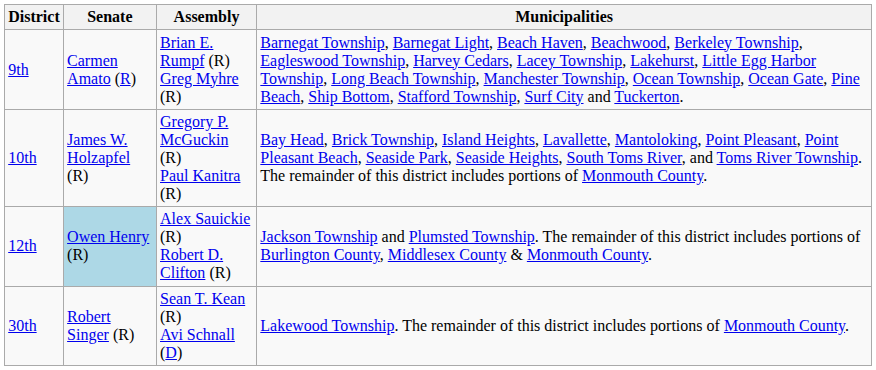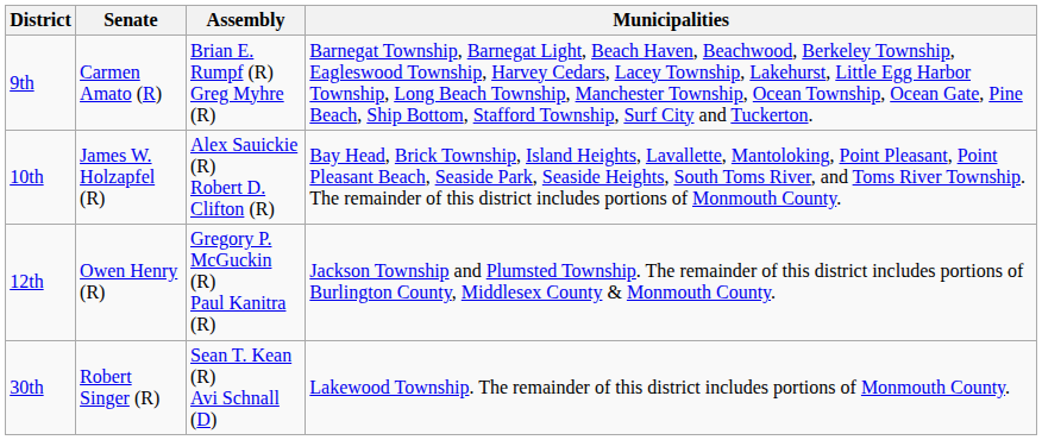 <table class="wikitable">
 <tr>
 <th>District</th>
 <th>Senate</th>
 <th>Assembly</th>
 <th>Municipalities</th>
 </tr>
 <tr>
 <td><a href='#'>9th</a></td>
 <td><a href='#'>Carmen Amato</a> (<a href='#'>R</a>)</td>
 <td><a href='#'>Brian E. Rumpf</a> (R)<br><a href='#'>Greg Myhre</a> (R)</td>
 <td><a href='#'>Barnegat Township</a>, <a href='#'>Barnegat Light</a>, <a href='#'>Beach Haven</a>, <a href='#'>Beachwood</a>, <a href='#'>Berkeley Township</a>, <a href='#'>Eagleswood Township</a>, <a href='#'>Harvey Cedars</a>, <a href='#'>Lacey Township</a>, <a href='#'>Lakehurst</a>, <a href='#'>Little Egg Harbor Township</a>, <a href='#'>Long Beach Township</a>, <a href='#'>Manchester Township</a>, <a href='#'>Ocean Township</a>, <a href='#'>Ocean Gate</a>, <a href='#'>Pine Beach</a>, <a href='#'>Ship Bottom</a>, <a href='#'>Stafford Township</a>, <a href='#'>Surf City</a> and <a href='#'>Tuckerton</a>.</td>
 </tr>
 <tr>
 <td><a href='#'>10th</a></td>
 <td><a href='#'>James W. Holzapfel</a> (R)</td>
-<td><a href='#'>Gregory P. McGuckin</a> (R)<br><a href='#'>Paul Kanitra</a> (R)</td>
+<td><a href='#'>Alex Sauickie</a> (R)<br><a href='#'>Robert D. Clifton</a> (R)</td>
 <td><a href='#'>Bay Head</a>, <a href='#'>Brick Township</a>, <a href='#'>Island Heights</a>, <a href='#'>Lavallette</a>, <a href='#'>Mantoloking</a>, <a href='#'>Point Pleasant</a>, <a href='#'>Point Pleasant Beach</a>, <a href='#'>Seaside Park</a>, <a href='#'>Seaside Heights</a>, <a href='#'>South Toms River</a>, and <a href='#'>Toms River Township</a>. The remainder of this district includes portions of <a href='#'>Monmouth County</a>.</td>
 </tr>
 <tr>
 <td><a href='#'>12th</a></td>
-<td style="background: lightblue;"><a href='#'>Owen Henry</a> (R)</td>
-<td><a href='#'>Alex Sauickie</a> (R)<br><a href='#'>Robert D. Clifton</a> (R)</td>
+<td><a href='#'>Owen Henry</a> (R)</td>
+<td><a href='#'>Gregory P. McGuckin</a> (R)<br><a href='#'>Paul Kanitra</a> (R)</td>
 <td><a href='#'>Jackson Township</a> and <a href='#'>Plumsted Township</a>. The remainder of this district includes portions of <a href='#'>Burlington County</a>, <a href='#'>Middlesex County</a> & <a href='#'>Monmouth County</a>.</td>
 </tr>
 <tr>
 <td><a href='#'>30th</a></td>
 <td><a href='#'>Robert Singer</a> (R)</td>
 <td><a href='#'>Sean T. Kean</a> (R)<br><a href='#'>Avi Schnall</a> (<a href='#'>D</a>)</td>
 <td><a href='#'>Lakewood Township</a>. The remainder of this district includes portions of <a href='#'>Monmouth County</a>.</td>
 </tr>
 </table>
